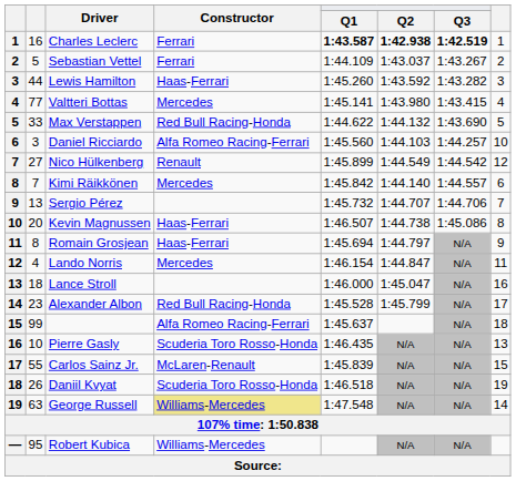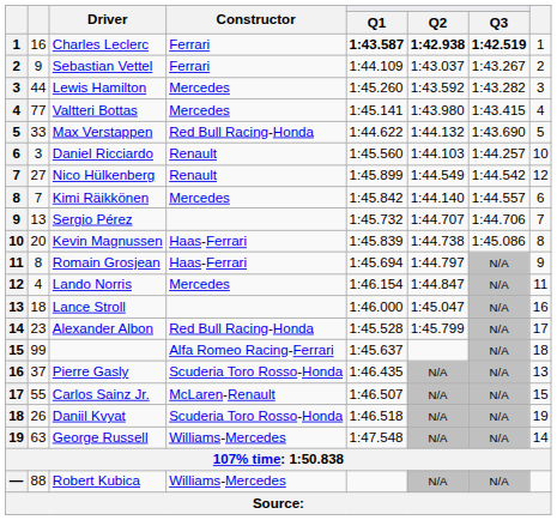 <table class="wikitable sortable" style="font-size:85%">
 <tr>
 <th rowspan="2"></th>
 <th rowspan="2"></th>
 <th rowspan="2">Driver</th>
 <th rowspan="2">Constructor</th>
 <th colspan="3" style="background:#eaecf0; text-align:center;"></th>
 <th rowspan="2"></th>
 </tr>
 <tr>
 <th>Q1</th>
 <th>Q2</th>
 <th>Q3</th>
 </tr>
 <tr>
 <th>1</th>
 <td align="center">16</td>
 <td data-sort-value="LEC"> <a href='#'>Charles Leclerc</a></td>
 <td><a href='#'>Ferrari</a></td>
 <td><strong>1:43.587</strong></td>
 <td><strong>1:42.938</strong></td>
 <td><strong>1:42.519</strong></td>
 <td align="center">1</td>
 </tr>
 <tr>
 <th>2</th>
-<td align="center">5</td>
+<td align="center">9</td>
 <td data-sort-value="VET"> <a href='#'>Sebastian Vettel</a></td>
 <td><a href='#'>Ferrari</a></td>
 <td>1:44.109</td>
 <td>1:43.037</td>
 <td>1:43.267</td>
 <td align="center">2</td>
 </tr>
 <tr>
 <th>3</th>
 <td align="center">44</td>
 <td data-sort-value="HAM"> <a href='#'>Lewis Hamilton</a></td>
-<td><a href='#'>Haas</a>-<a href='#'>Ferrari</a></td>
+<td><a href='#'>Mercedes</a></td>
 <td>1:45.260</td>
 <td>1:43.592</td>
 <td>1:43.282</td>
 <td align="center">3</td>
 </tr>
 <tr>
 <th>4</th>
 <td align="center">77</td>
 <td data-sort-value="BOT"> <a href='#'>Valtteri Bottas</a></td>
 <td><a href='#'>Mercedes</a></td>
 <td>1:45.141</td>
 <td>1:43.980</td>
 <td>1:43.415</td>
 <td align="center">4</td>
 </tr>
 <tr>
 <th>5</th>
 <td align="center">33</td>
 <td data-sort-value="VER"> <a href='#'>Max Verstappen</a></td>
 <td><a href='#'>Red Bull Racing</a>-<a href='#'>Honda</a></td>
 <td>1:44.622</td>
 <td>1:44.132</td>
 <td>1:43.690</td>
 <td align="center">5</td>
 </tr>
 <tr>
 <th>6</th>
 <td align="center">3</td>
 <td data-sort-value="RIC"> <a href='#'>Daniel Ricciardo</a></td>
-<td><a href='#'>Alfa Romeo Racing</a>-<a href='#'>Ferrari</a></td>
+<td><a href='#'>Renault</a></td>
 <td>1:45.560</td>
 <td>1:44.103</td>
 <td>1:44.257</td>
 <td align="center">10</td>
 </tr>
 <tr>
 <th>7</th>
 <td align="center">27</td>
 <td data-sort-value="HUL"> <a href='#'>Nico Hülkenberg</a></td>
 <td><a href='#'>Renault</a></td>
 <td>1:45.899</td>
 <td>1:44.549</td>
 <td>1:44.542</td>
 <td align="center">12</td>
 </tr>
 <tr>
 <th>8</th>
 <td align="center">7</td>
 <td data-sort-value="RAI"> <a href='#'>Kimi Räikkönen</a></td>
 <td><a href='#'>Mercedes</a></td>
 <td>1:45.842</td>
 <td>1:44.140</td>
 <td>1:44.557</td>
 <td align="center">6</td>
 </tr>
 <tr>
 <th>9</th>
 <td align="center">13</td>
 <td data-sort-value="PER"> <a href='#'>Sergio Pérez</a></td>
 <td></td>
 <td>1:45.732</td>
 <td>1:44.707</td>
 <td>1:44.706</td>
 <td align="center">7</td>
 </tr>
 <tr>
 <th>10</th>
 <td align="center">20</td>
 <td data-sort-value="MAG"> <a href='#'>Kevin Magnussen</a></td>
 <td><a href='#'>Haas</a>-<a href='#'>Ferrari</a></td>
-<td>1:46.507</td>
+<td>1:45.839</td>
 <td>1:44.738</td>
 <td>1:45.086</td>
 <td align="center">8</td>
 </tr>
 <tr>
 <th>11</th>
 <td align="center">8</td>
 <td data-sort-value="GRO"> <a href='#'>Romain Grosjean</a></td>
 <td><a href='#'>Haas</a>-<a href='#'>Ferrari</a></td>
 <td>1:45.694</td>
 <td>1:44.797</td>
 <td style="background: silver" align="center" data-sort-value="21"><small>N/A</small></td>
 <td align="center">9</td>
 </tr>
 <tr>
 <th>12</th>
 <td align="center">4</td>
 <td data-sort-value="NOR"> <a href='#'>Lando Norris</a></td>
 <td><a href='#'>Mercedes</a></td>
 <td>1:46.154</td>
 <td>1:44.847</td>
 <td style="background: silver" align="center"data-sort-value="22"><small>N/A</small></td>
 <td align="center">11</td>
 </tr>
 <tr>
 <th>13</th>
 <td align="center">18</td>
 <td data-sort-value="STR"> <a href='#'>Lance Stroll</a></td>
 <td></td>
 <td>1:46.000</td>
 <td>1:45.047</td>
 <td style="background: silver" align="center" data-sort-value="23"><small>N/A</small></td>
 <td align="center">16</td>
 </tr>
 <tr>
 <th>14</th>
 <td align="center">23</td>
 <td data-sort-value="ALB"> <a href='#'>Alexander Albon</a></td>
 <td><a href='#'>Red Bull Racing</a>-<a href='#'>Honda</a></td>
 <td>1:45.528</td>
 <td>1:45.799</td>
 <td style="background: silver" align="center" data-sort-value="24"><small>N/A</small></td>
 <td align="center">17</td>
 </tr>
 <tr>
 <th>15</th>
 <td align="center">99</td>
 <td data-sort-value="GIO"></td>
 <td><a href='#'>Alfa Romeo Racing</a>-<a href='#'>Ferrari</a></td>
 <td>1:45.637</td>
 <td data-sort-value="2:00.000"></td>
 <td style="background: silver" align="center" data-sort-value="25"><small>N/A</small></td>
 <td align="center">18</td>
 </tr>
 <tr>
 <th>16</th>
-<td align="center">10</td>
+<td align="center">37</td>
 <td data-sort-value="GAS"> <a href='#'>Pierre Gasly</a></td>
 <td><a href='#'>Scuderia Toro Rosso</a>-<a href='#'>Honda</a></td>
 <td>1:46.435</td>
 <td style="background: silver" align="center" data-sort-value="26"><small>N/A</small></td>
 <td style="background: silver" align="center"data-sort-value="26"><small>N/A</small></td>
 <td align="center">13</td>
 </tr>
 <tr>
 <th>17</th>
 <td align="center">55</td>
 <td data-sort-value="SAI"> <a href='#'>Carlos Sainz Jr.</a></td>
 <td><a href='#'>McLaren</a>-<a href='#'>Renault</a></td>
-<td>1:45.839</td>
+<td>1:46.507</td>
 <td style="background: silver" align="center" data-sort-value="27"><small>N/A</small></td>
 <td style="background: silver" align="center" data-sort-value="27"><small>N/A</small></td>
 <td align="center">15</td>
 </tr>
 <tr>
 <th>18</th>
 <td align="center">26</td>
 <td data-sort-value="KVY"> <a href='#'>Daniil Kvyat</a></td>
 <td><a href='#'>Scuderia Toro Rosso</a>-<a href='#'>Honda</a></td>
 <td>1:46.518</td>
 <td style="background: silver" align="center" data-sort-value="28"><small>N/A</small></td>
 <td style="background: silver" align="center"data-sort-value="28"><small>N/A</small></td>
 <td align="center">19</td>
 </tr>
 <tr>
 <th>19</th>
 <td align="center">63</td>
 <td data-sort-value="RUS"> <a href='#'>George Russell</a></td>
-<td style="background: khaki;"><a href='#'>Williams</a>-<a href='#'>Mercedes</a></td>
+<td><a href='#'>Williams</a>-<a href='#'>Mercedes</a></td>
 <td>1:47.548</td>
 <td style="background: silver" align="center"data-sort-value="29"><small>N/A</small></td>
 <td style="background: silver" align="center"data-sort-value="29"><small>N/A</small></td>
 <td align="center">14</td>
 </tr>
 <tr class="sortbottom">
 <th colspan="8" data-sort-value="999"><a href='#'>107% time</a>: 1:50.838</th>
 </tr>
 <tr>
 <th data-sort-value="20">—</th>
-<td align="center">95</td>
+<td align="center">88</td>
 <td data-sort-value="KUB"> <a href='#'>Robert Kubica</a></td>
 <td><a href='#'>Williams</a>-<a href='#'>Mercedes</a></td>
 <td></td>
 <td style="background: silver" align="center" data-sort-value="30"><small>N/A</small></td>
 <td style="background: silver" align="center" data-sort-value="30"><small>N/A</small></td>
 <td align="center" data-sort-value="20"></td>
 </tr>
 <tr>
 <th colspan="8">Source:</th>
 </tr>
 </table>
